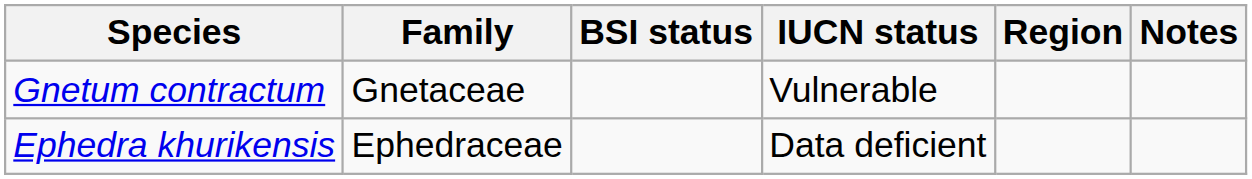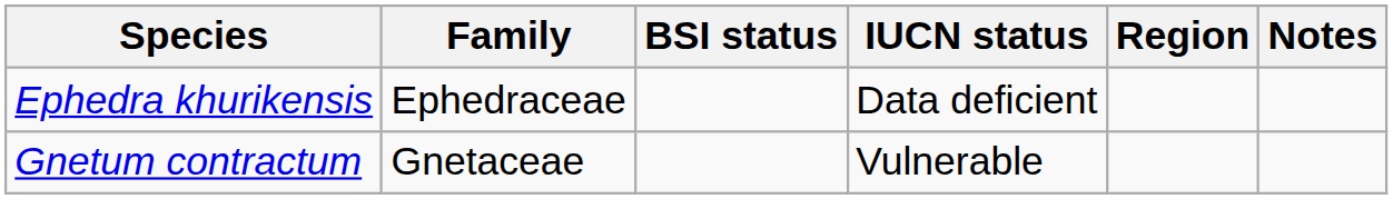 <table class="wikitable sortable">
 <tr>
 <th>Species</th>
 <th>Family</th>
 <th>BSI status</th>
 <th>IUCN status</th>
 <th>Region</th>
 <th>Notes</th>
 </tr>
 <tr>
+<td><em><a href='#'>Ephedra khurikensis</a></em></td>
+<td>Ephedraceae</td>
+<td></td>
+<td>Data deficient</td>
+<td></td>
+<td></td>
+</tr>
+<tr>
 <td><em><a href='#'>Gnetum contractum</a></em></td>
 <td>Gnetaceae</td>
 <td></td>
 <td>Vulnerable</td>
 <td></td>
 <td></td>
 </tr>
-<tr>
-<td><em><a href='#'>Ephedra khurikensis</a></em></td>
-<td>Ephedraceae</td>
-<td></td>
-<td>Data deficient</td>
-<td></td>
-<td></td>
-</tr>
 </table>
